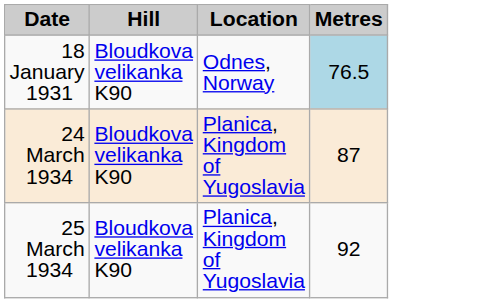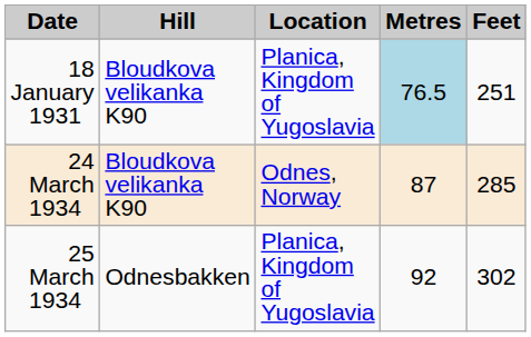 <table class="wikitable sortable" style="text-align:left; line-height:16px; width:42%;">
 <tr>
 <th style="background-color: #ccc;" width="100">Date</th>
 <th style="background-color: #ccc;" width="142">Hill</th>
 <th style="background-color: #ccc;" width="181">Location</th>
 <th style="background-color: #ccc;" width="42">Metres</th>
+<th style="background-color: #ccc;" width="42">Feet</th>
 </tr>
 <tr>
 <td align=right>18 January 1931  </td>
 <td><a href='#'>Bloudkova velikanka</a> K90</td>
-<td><a href='#'>Odnes</a>, <a href='#'>Norway</a></td>
+<td><a href='#'>Planica</a>, <a href='#'>Kingdom of Yugoslavia</a></td>
 <td align=center style="background: lightblue;">76.5</td>
+<td align=center>251</td>
 </tr>
 <tr bgcolor=#FAEBD7>
 <td align=right>24 March 1934  </td>
 <td><a href='#'>Bloudkova velikanka</a> K90</td>
-<td><a href='#'>Planica</a>, <a href='#'>Kingdom of Yugoslavia</a></td>
+<td><a href='#'>Odnes</a>, <a href='#'>Norway</a></td>
 <td align=center>87</td>
+<td align=center>285</td>
 </tr>
 <tr>
 <td align=right>25 March 1934  </td>
-<td><a href='#'>Bloudkova velikanka</a> K90</td>
+<td>Odnesbakken</td>
 <td><a href='#'>Planica</a>, <a href='#'>Kingdom of Yugoslavia</a></td>
 <td align=center>92</td>
+<td align=center>302</td>
 </tr>
 </table>
